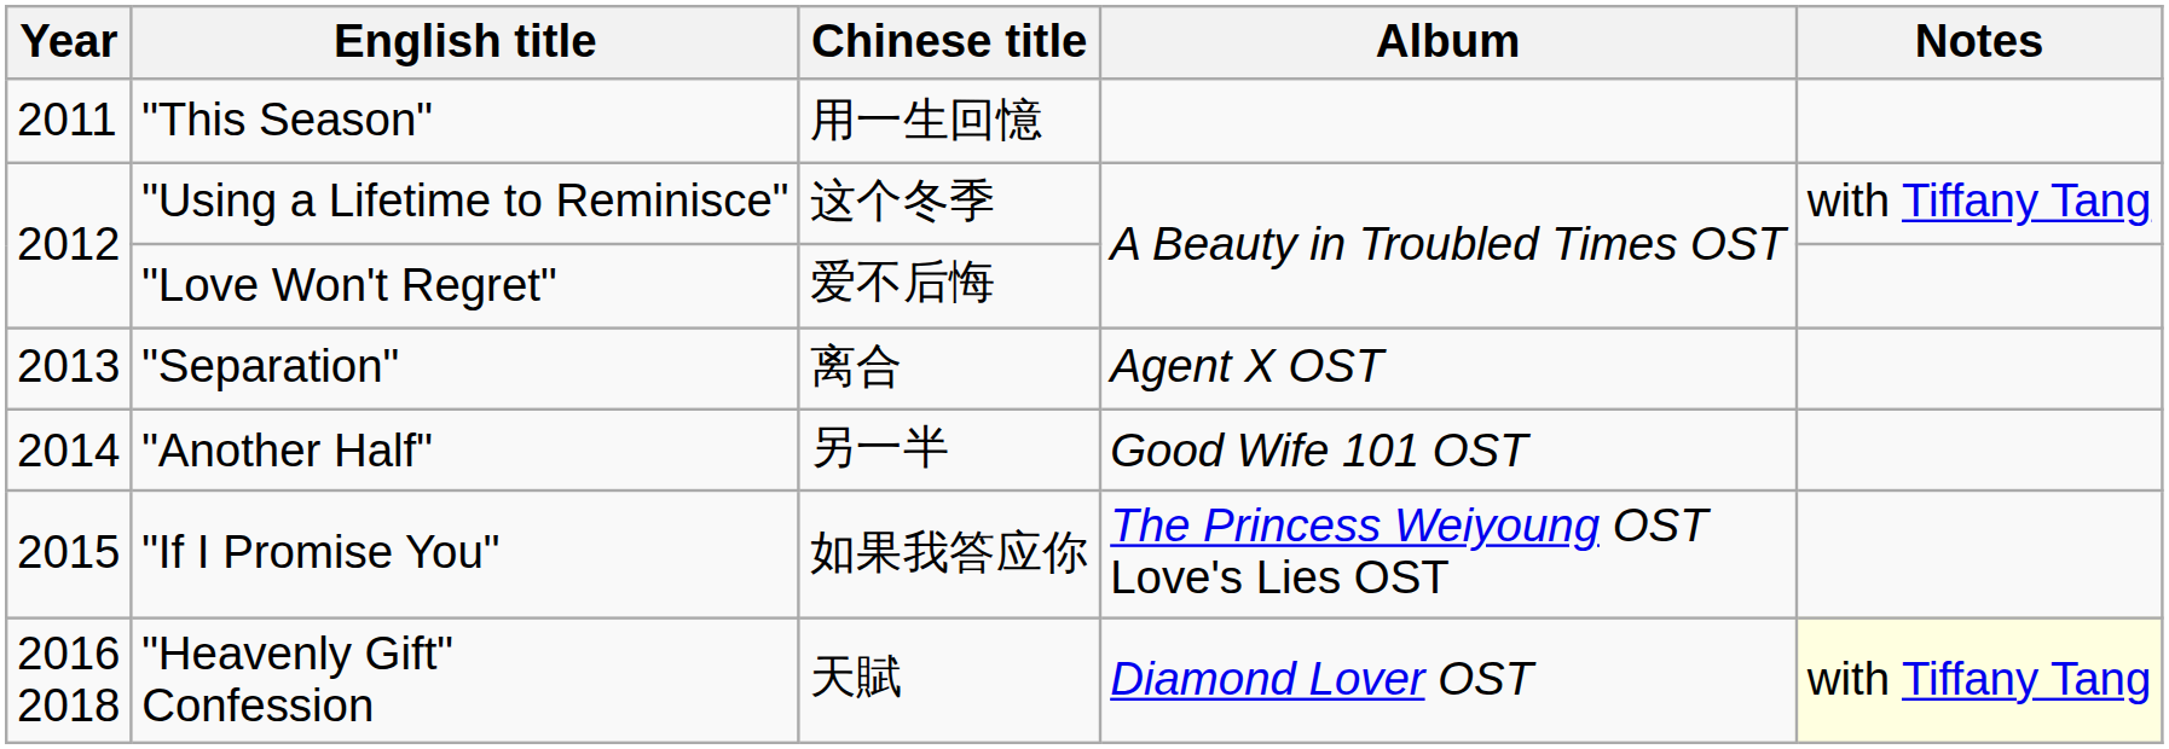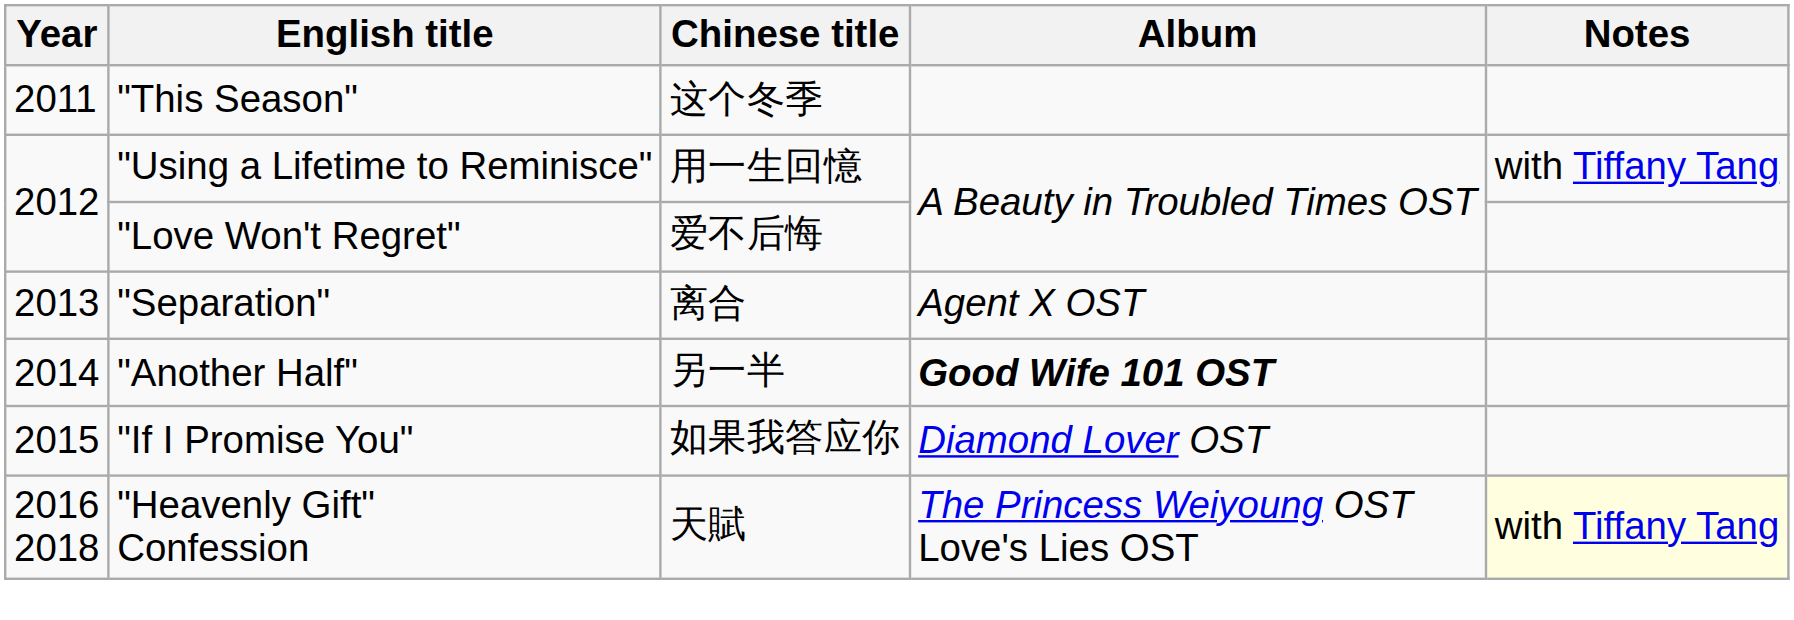 <table class="wikitable sortable">
 <tr>
 <th>Year</th>
 <th>English title</th>
 <th>Chinese title</th>
 <th>Album</th>
 <th>Notes</th>
 </tr>
 <tr>
 <td>2011</td>
 <td>"This Season"</td>
-<td>用一生回憶</td>
+<td>这个冬季</td>
 <td></td>
 <td></td>
 </tr>
 <tr>
 <td rowspan=2>2012</td>
 <td>"Using a Lifetime to Reminisce"</td>
-<td>这个冬季</td>
+<td>用一生回憶</td>
 <td rowspan=2><em>A Beauty in Troubled Times OST</em></td>
 <td>with <a href='#'>Tiffany Tang</a></td>
 </tr>
 <tr>
 <td>"Love Won't Regret"</td>
 <td>爱不后悔</td>
 <td></td>
 </tr>
 <tr>
 <td>2013</td>
 <td>"Separation"</td>
 <td>离合</td>
 <td><em>Agent X OST </em></td>
 <td></td>
 </tr>
 <tr>
 <td>2014</td>
 <td>"Another Half"</td>
 <td>另一半</td>
-<td><em>Good Wife 101 OST</em></td>
+<td><strong><em>Good Wife 101 OST</em></strong></td>
 <td></td>
 </tr>
 <tr>
 <td>2015</td>
 <td>"If I Promise You"</td>
 <td>如果我答应你</td>
-<td><em><a href='#'>The Princess Weiyoung</a> OST</em><br>Love's Lies OST</td>
+<td><em><a href='#'>Diamond Lover</a> OST</em></td>
 <td></td>
 </tr>
 <tr>
 <td>2016<br>2018</td>
 <td>"Heavenly Gift"<br>Confession</td>
 <td>天賦</td>
-<td><em><a href='#'>Diamond Lover</a> OST</em></td>
+<td><em><a href='#'>The Princess Weiyoung</a> OST</em><br>Love's Lies OST</td>
 <td style="background: lightyellow;">with <a href='#'>Tiffany Tang</a></td>
 </tr>
 </table>
